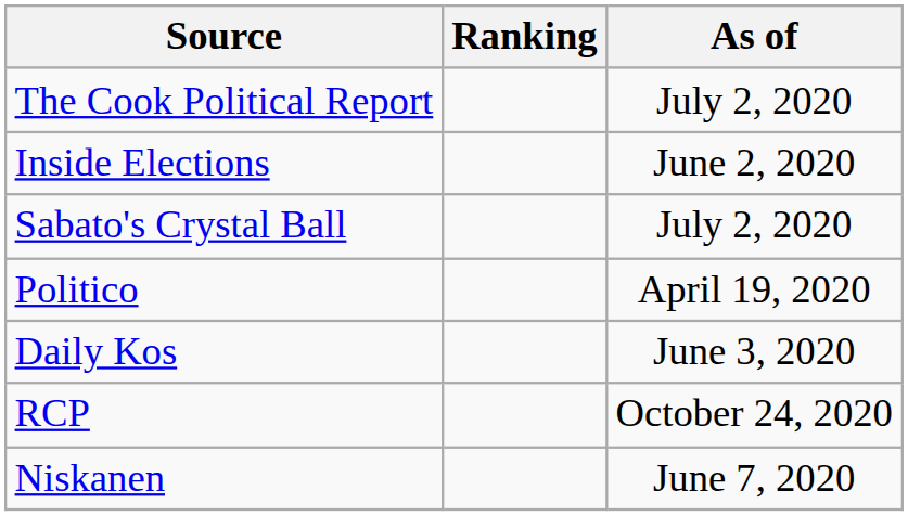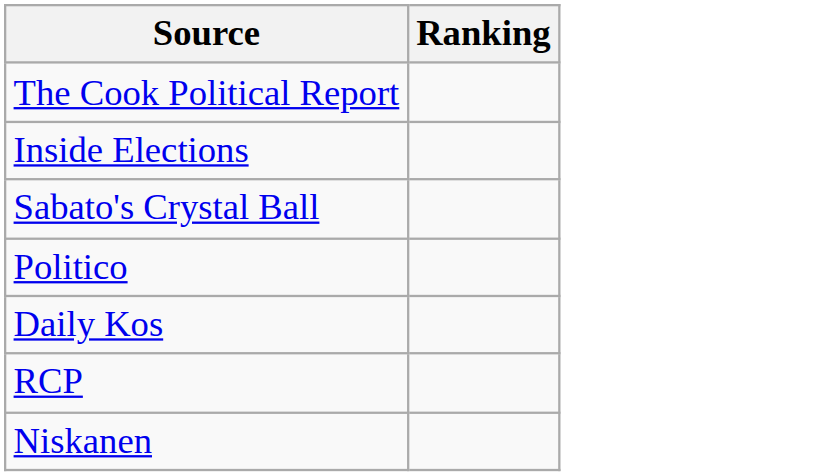 <table class="wikitable" style="text-align:center">
 <tr>
 <th>Source</th>
 <th>Ranking</th>
-<th>As of</th>
 </tr>
 <tr>
 <td align=left><a href='#'>The Cook Political Report</a></td>
 <td></td>
-<td>July 2, 2020</td>
 </tr>
 <tr>
 <td align=left><a href='#'>Inside Elections</a></td>
 <td></td>
-<td>June 2, 2020</td>
 </tr>
 <tr>
 <td align=left><a href='#'>Sabato's Crystal Ball</a></td>
 <td></td>
-<td>July 2, 2020</td>
 </tr>
 <tr>
 <td align="left"><a href='#'>Politico</a></td>
 <td></td>
-<td>April 19, 2020</td>
 </tr>
 <tr>
 <td align="left"><a href='#'>Daily Kos</a></td>
 <td></td>
-<td>June 3, 2020</td>
 </tr>
 <tr>
 <td align="left"><a href='#'>RCP</a></td>
 <td></td>
-<td>October 24, 2020</td>
 </tr>
 <tr>
 <td align="left"><a href='#'>Niskanen</a></td>
 <td></td>
-<td>June 7, 2020</td>
 </tr>
 </table>
